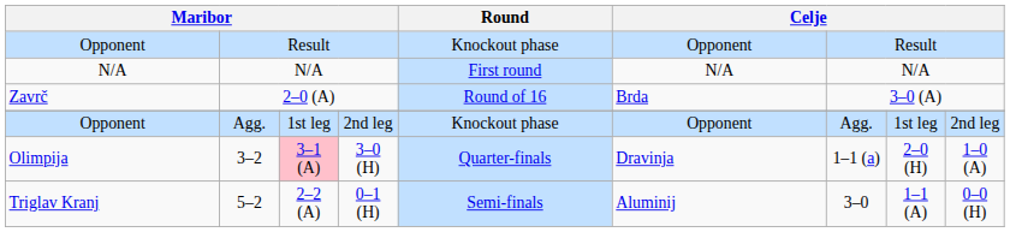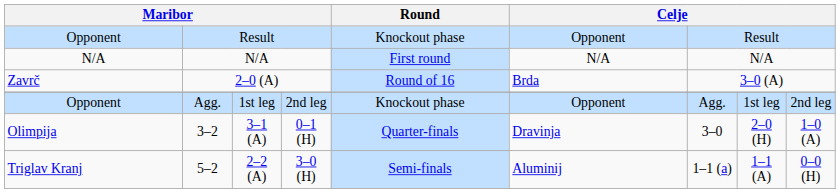 <table class="wikitable" style="text-align:center">
 <tr>
 <th colspan=4 width="200"><a href='#'>Maribor</a></th>
 <th width="200">Round</th>
 <th colspan=4 width="200"><a href='#'>Celje</a></th>
 </tr>
 <tr bgcolor=#c1e0ff>
 <td>Opponent</td>
 <td colspan=3>Result</td>
 <td>Knockout phase</td>
 <td>Opponent</td>
 <td colspan=3>Result</td>
 </tr>
 <tr>
 <td>N/A</td>
 <td colspan=3>N/A</td>
 <td bgcolor=#c1e0ff><a href='#'>First round</a></td>
 <td>N/A</td>
 <td colspan=3>N/A</td>
 </tr>
 <tr>
 <td align=left><a href='#'>Zavrč</a></td>
 <td colspan=3><a href='#'>2–0</a> (A)</td>
 <td bgcolor=#c1e0ff><a href='#'>Round of 16</a></td>
 <td align=left><a href='#'>Brda</a></td>
 <td colspan=3><a href='#'>3–0</a> (A)</td>
 </tr>
 <tr>
 </tr>
 <tr bgcolor=#c1e0ff>
 <td width="200">Opponent</td>
 <td width="50">Agg.</td>
 <td width="50">1st leg</td>
 <td width="50">2nd leg</td>
 <td width="200">Knockout phase</td>
 <td width="200">Opponent</td>
 <td width="50">Agg.</td>
 <td width="50">1st leg</td>
 <td width="50">2nd leg</td>
 </tr>
 <tr>
 <td align=left><a href='#'>Olimpija</a></td>
 <td>3–2</td>
-<td style="background: pink;"><a href='#'>3–1</a> (A)</td>
-<td><a href='#'>3–0</a> (H)</td>
+<td><a href='#'>3–1</a> (A)</td>
+<td><a href='#'>0–1</a> (H)</td>
 <td bgcolor=#c1e0ff><a href='#'>Quarter-finals</a></td>
 <td align=left><a href='#'>Dravinja</a></td>
-<td>1–1 (<a href='#'>a</a>)</td>
+<td>3–0</td>
 <td><a href='#'>2–0</a> (H)</td>
 <td><a href='#'>1–0</a> (A)</td>
 </tr>
 <tr>
 <td align=left><a href='#'>Triglav Kranj</a></td>
 <td>5–2</td>
 <td><a href='#'>2–2</a> (A)</td>
-<td><a href='#'>0–1</a> (H)</td>
+<td><a href='#'>3–0</a> (H)</td>
 <td bgcolor=#c1e0ff><a href='#'>Semi-finals</a></td>
 <td align=left><a href='#'>Aluminij</a></td>
-<td>3–0</td>
+<td>1–1 (<a href='#'>a</a>)</td>
 <td><a href='#'>1–1</a> (A)</td>
 <td><a href='#'>0–0</a> (H)</td>
 </tr>
 </table>
